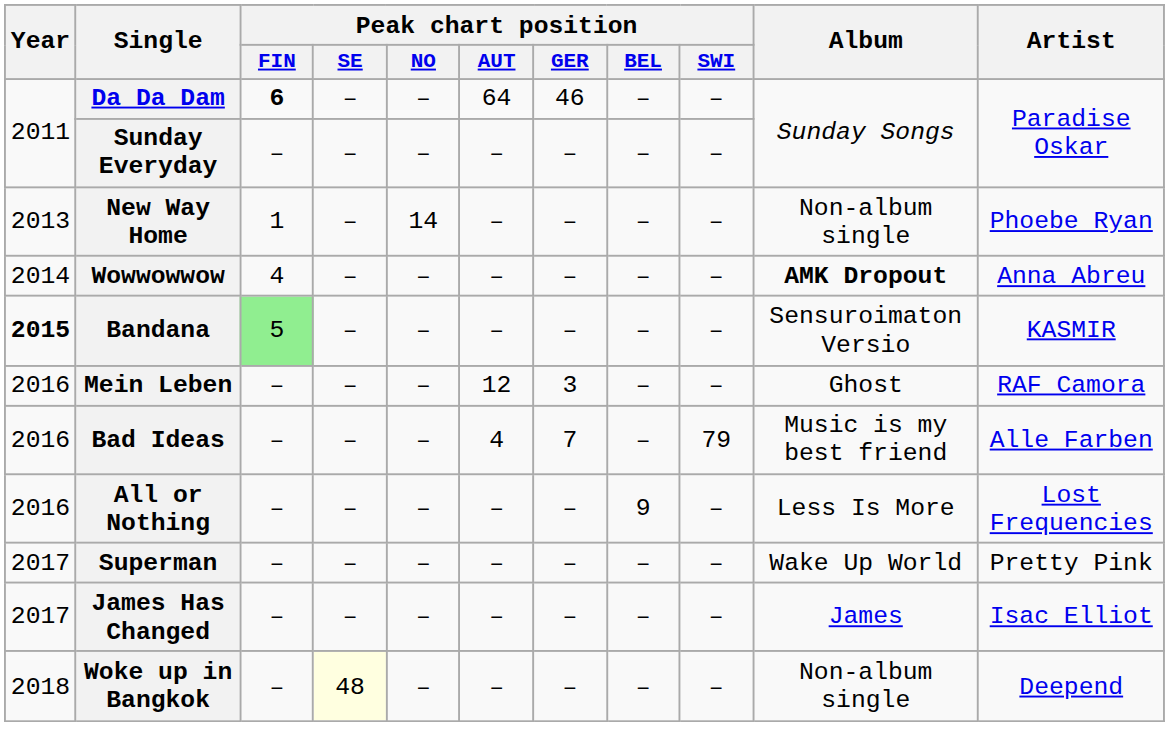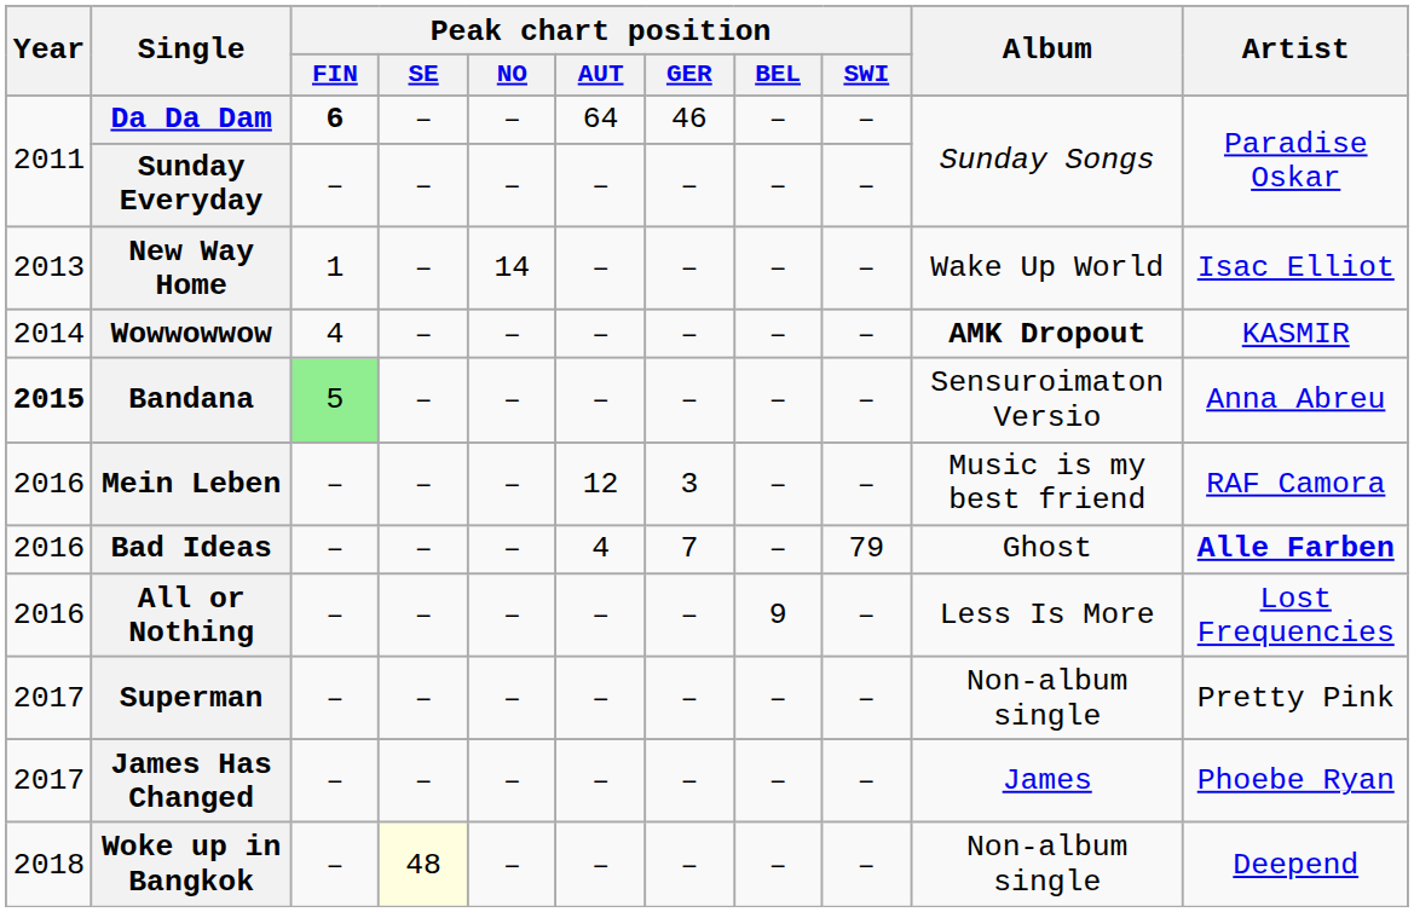 <table class="wikitable plainrowheaders" style="text-align:center;" border="1">
 <tr>
 <th scope="col" rowspan="2">Year</th>
 <th scope="col" rowspan="2">Single</th>
 <th colspan="7" scope="col">Peak chart position</th>
 <th scope="col" rowspan="2">Album</th>
 <th scope="col" rowspan="2">Artist</th>
 </tr>
 <tr>
 <th scope="col" style="width:3em;font-size:85%;"><a href='#'>FIN</a><br></th>
 <th scope="col" style="width:3em;font-size:85%;"><a href='#'>SE</a><br></th>
 <th scope="col" style="width:3em;font-size:85%;"><a href='#'><strong>NO</strong></a><br></th>
 <th scope="col" style="width:3em;font-size:85%;"><a href='#'>AUT</a><br></th>
 <th scope="col" style="width:3em;font-size:85%;"><a href='#'>GER</a><br></th>
 <th scope="col" style="width:3em;font-size:85%;"><a href='#'>BEL</a><br></th>
 <th scope="col" style="width:3em;font-size:85%;"><a href='#'>SWI</a><br></th>
 </tr>
 <tr>
 <td rowspan="2">2011</td>
 <th scope="row"><a href='#'>Da Da Dam</a></th>
 <td><strong>6</strong></td>
 <td>–</td>
 <td>–</td>
 <td>64</td>
 <td>46</td>
 <td>–</td>
 <td>–</td>
 <td rowspan="2"><em>Sunday Songs</em></td>
 <td rowspan="2"><a href='#'>Paradise Oskar</a></td>
 </tr>
 <tr>
 <th scope="row">Sunday Everyday</th>
 <td>–</td>
 <td>–</td>
 <td>–</td>
 <td>–</td>
 <td>–</td>
 <td>–</td>
 <td>–</td>
 </tr>
 <tr>
 <td rowspan="1">2013</td>
 <th scope="row">New Way Home</th>
 <td>1</td>
 <td>–</td>
 <td>14</td>
 <td>–</td>
 <td>–</td>
 <td>–</td>
 <td>–</td>
-<td>Non-album single</td>
-<td><a href='#'>Phoebe Ryan</a></td>
+<td rowspan="1">Wake Up World</td>
+<td rowspan="1"><a href='#'>Isac Elliot</a></td>
 </tr>
 <tr>
 <td rowspan="1">2014</td>
 <th scope="row">Wowwowwow</th>
 <td>4</td>
 <td>–</td>
 <td>–</td>
 <td>–</td>
 <td>–</td>
 <td>–</td>
 <td>–</td>
 <td rowspan="1"><strong>AMK Dropout</strong></td>
-<td rowspan="1"><a href='#'>Anna Abreu</a></td>
+<td rowspan="1"><a href='#'>KASMIR</a></td>
 </tr>
 <tr>
 <td rowspan="1"><strong>2015</strong></td>
 <th scope="row">Bandana</th>
 <td style="background: lightgreen;">5</td>
 <td>–</td>
 <td>–</td>
 <td>–</td>
 <td>–</td>
 <td>–</td>
 <td>–</td>
 <td rowspan="1">Sensuroimaton Versio</td>
-<td rowspan="1"><a href='#'>KASMIR</a></td>
+<td rowspan="1"><a href='#'>Anna Abreu</a></td>
 </tr>
 <tr>
 <td rowspan="1">2016</td>
 <th scope="row">Mein Leben</th>
 <td>–</td>
 <td>–</td>
 <td>–</td>
 <td>12</td>
 <td>3</td>
 <td>–</td>
 <td>–</td>
-<td rowspan="1">Ghost</td>
+<td rowspan="1">Music is my best friend</td>
 <td rowspan="1"><a href='#'>RAF Camora</a></td>
 </tr>
 <tr>
 <td rowspan="1">2016</td>
 <th scope="row">Bad Ideas</th>
 <td>–</td>
 <td>–</td>
 <td>–</td>
 <td>4</td>
 <td>7</td>
 <td>–</td>
 <td>79</td>
-<td rowspan="1">Music is my best friend</td>
-<td rowspan="1"><a href='#'>Alle Farben</a></td>
+<td rowspan="1">Ghost</td>
+<td rowspan="1"><strong><a href='#'>Alle Farben</a></strong></td>
 </tr>
 <tr>
 <td rowspan="1">2016</td>
 <th scope="row">All or Nothing</th>
 <td>–</td>
 <td>–</td>
 <td>–</td>
 <td>–</td>
 <td>–</td>
 <td>9</td>
 <td>–</td>
 <td rowspan="1">Less Is More</td>
 <td rowspan="1"><a href='#'>Lost Frequencies</a></td>
 </tr>
 <tr>
 <td>2017</td>
 <th scope="row">Superman</th>
 <td>–</td>
 <td>–</td>
 <td>–</td>
 <td>–</td>
 <td>–</td>
 <td>–</td>
 <td>–</td>
-<td rowspan="1">Wake Up World</td>
+<td>Non-album single</td>
 <td>Pretty Pink</td>
 </tr>
 <tr>
 <td>2017</td>
 <th scope="row">James Has Changed</th>
 <td>–</td>
 <td>–</td>
 <td>–</td>
 <td>–</td>
 <td>–</td>
 <td>–</td>
 <td>–</td>
 <td><a href='#'>James</a></td>
-<td rowspan="1"><a href='#'>Isac Elliot</a></td>
+<td><a href='#'>Phoebe Ryan</a></td>
 </tr>
 <tr>
 <td>2018</td>
 <th scope="row">Woke up in Bangkok</th>
 <td>–</td>
 <td style="background: lightyellow;">48</td>
 <td>–</td>
 <td>–</td>
 <td>–</td>
 <td>–</td>
 <td>–</td>
 <td>Non-album single</td>
 <td><a href='#'>Deepend</a></td>
 </tr>
 </table>
